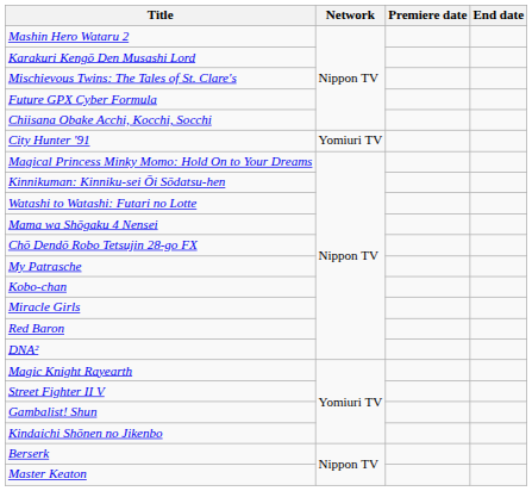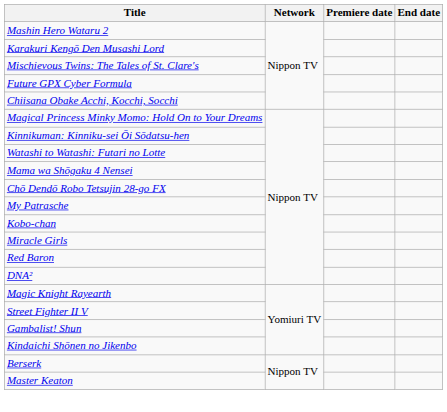 <table class="wikitable sortable">
 <tr>
 <th>Title</th>
 <th>Network</th>
 <th>Premiere date</th>
 <th>End date</th>
 </tr>
 <tr>
 <td><em><a href='#'>Mashin Hero Wataru 2</a></em></td>
 <td rowspan="5">Nippon TV</td>
 <td></td>
 <td></td>
 </tr>
 <tr>
 <td><em><a href='#'>Karakuri Kengō Den Musashi Lord</a></em></td>
 <td></td>
 <td></td>
 </tr>
 <tr>
 <td><em><a href='#'>Mischievous Twins: The Tales of St. Clare's</a></em></td>
 <td></td>
 <td></td>
 </tr>
 <tr>
 <td><em><a href='#'>Future GPX Cyber Formula</a></em></td>
 <td></td>
 <td></td>
 </tr>
 <tr>
 <td><em><a href='#'>Chiisana Obake Acchi, Kocchi, Socchi</a></em></td>
-<td></td>
-<td></td>
-</tr>
-<tr>
-<td><em><a href='#'>City Hunter '91</a></em></td>
-<td>Yomiuri TV</td>
 <td></td>
 <td></td>
 </tr>
 <tr>
 <td><em><a href='#'>Magical Princess Minky Momo: Hold On to Your Dreams</a></em></td>
 <td rowspan="10">Nippon TV</td>
 <td></td>
 <td></td>
 </tr>
 <tr>
 <td><em><a href='#'>Kinnikuman: Kinniku-sei Ōi Sōdatsu-hen</a></em></td>
 <td></td>
 <td></td>
 </tr>
 <tr>
 <td><em><a href='#'>Watashi to Watashi: Futari no Lotte</a></em></td>
 <td></td>
 <td></td>
 </tr>
 <tr>
 <td><em><a href='#'>Mama wa Shōgaku 4 Nensei</a></em></td>
 <td></td>
 <td></td>
 </tr>
 <tr>
 <td><em><a href='#'>Chō Dendō Robo Tetsujin 28-go FX</a></em></td>
 <td></td>
 <td></td>
 </tr>
 <tr>
 <td><em><a href='#'>My Patrasche</a></em></td>
 <td></td>
 <td></td>
 </tr>
 <tr>
 <td><em><a href='#'>Kobo-chan</a></em></td>
 <td></td>
 <td></td>
 </tr>
 <tr>
 <td><em><a href='#'>Miracle Girls</a></em></td>
 <td></td>
 <td></td>
 </tr>
 <tr>
 <td><em><a href='#'>Red Baron</a></em></td>
 <td></td>
 <td></td>
 </tr>
 <tr>
 <td><em><a href='#'>DNA²</a></em></td>
 <td></td>
 <td></td>
 </tr>
 <tr>
 <td><em><a href='#'>Magic Knight Rayearth</a></em></td>
 <td rowspan="4">Yomiuri TV</td>
 <td></td>
 <td></td>
 </tr>
 <tr>
 <td><em><a href='#'>Street Fighter II V</a></em></td>
 <td></td>
 <td></td>
 </tr>
 <tr>
 <td><em><a href='#'>Gambalist! Shun</a></em></td>
 <td></td>
 <td></td>
 </tr>
 <tr>
 <td><em><a href='#'>Kindaichi Shōnen no Jikenbo</a></em></td>
 <td></td>
 <td></td>
 </tr>
 <tr>
 <td><em><a href='#'>Berserk</a></em></td>
 <td rowspan="2">Nippon TV</td>
 <td></td>
 <td></td>
 </tr>
 <tr>
 <td><em><a href='#'>Master Keaton</a></em></td>
 <td></td>
 <td></td>
 </tr>
 </table>
